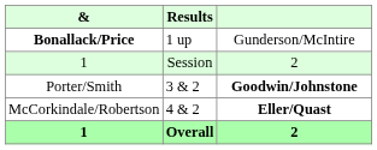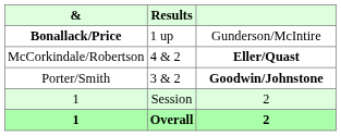 <table border="1" cellpadding="3" style="border-collapse: collapse; text-align:center;">
 <tr style="background:#ddffdd;">
 <th width=160> & </th>
 <th>Results</th>
 <th width=160></th>
 </tr>
 <tr>
 <td><strong>Bonallack/Price</strong></td>
 <td align=left> 1 up</td>
 <td>Gunderson/McIntire</td>
 </tr>
-<tr style="background:#ddffdd;">
-<td>1</td>
-<td>Session</td>
-<td>2</td>
+<tr>
+<td>McCorkindale/Robertson</td>
+<td align=left> 4 & 2</td>
+<td><strong>Eller/Quast</strong></td>
 </tr>
 <tr>
 <td>Porter/Smith</td>
 <td align=left> 3 & 2</td>
 <td><strong>Goodwin/Johnstone</strong></td>
 </tr>
-<tr>
-<td>McCorkindale/Robertson</td>
-<td align=left> 4 & 2</td>
-<td><strong>Eller/Quast</strong></td>
+<tr style="background:#ddffdd;">
+<td>1</td>
+<td>Session</td>
+<td>2</td>
 </tr>
 <tr style="background:#aaffaa;">
 <th>1</th>
 <th>Overall</th>
 <th>2</th>
 </tr>
 </table>
